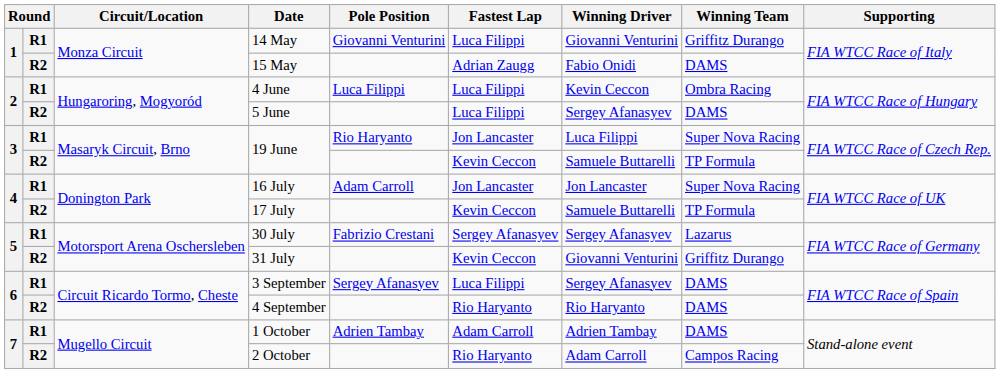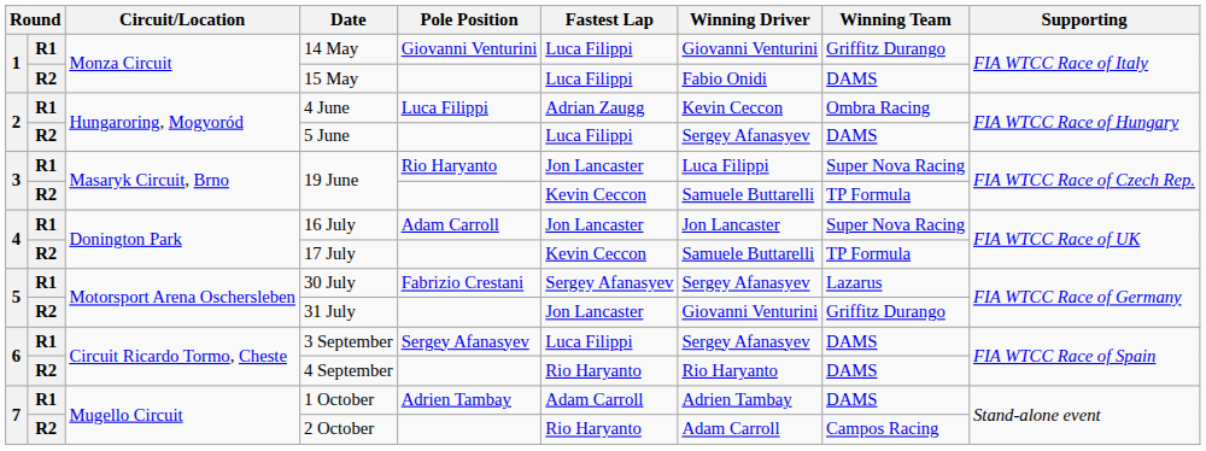 <table class="wikitable" style="font-size: 85%;">
 <tr>
 <th colspan=2>Round</th>
 <th>Circuit/Location</th>
 <th>Date</th>
 <th>Pole Position</th>
 <th>Fastest Lap</th>
 <th>Winning Driver</th>
 <th>Winning Team</th>
 <th>Supporting</th>
 </tr>
 <tr>
 <th rowspan=2>1</th>
 <th>R1</th>
 <td rowspan=2> <a href='#'>Monza Circuit</a></td>
 <td>14 May</td>
 <td nowrap> <a href='#'>Giovanni Venturini</a></td>
 <td> <a href='#'>Luca Filippi</a></td>
 <td nowrap> <a href='#'>Giovanni Venturini</a></td>
 <td nowrap> <a href='#'>Griffitz Durango</a></td>
 <td rowspan=2><em><a href='#'>FIA WTCC Race of Italy</a></em></td>
 </tr>
 <tr>
 <th>R2</th>
 <td>15 May</td>
 <td></td>
-<td> <a href='#'>Adrian Zaugg</a></td>
+<td> <a href='#'>Luca Filippi</a></td>
 <td> <a href='#'>Fabio Onidi</a></td>
 <td> <a href='#'>DAMS</a></td>
 </tr>
 <tr>
 <th rowspan=2>2</th>
 <th>R1</th>
 <td rowspan=2> <a href='#'>Hungaroring</a>, <a href='#'>Mogyoród</a></td>
 <td>4 June</td>
 <td> <a href='#'>Luca Filippi</a></td>
-<td> <a href='#'>Luca Filippi</a></td>
+<td> <a href='#'>Adrian Zaugg</a></td>
 <td> <a href='#'>Kevin Ceccon</a></td>
 <td> <a href='#'>Ombra Racing</a></td>
 <td rowspan=2><em><a href='#'>FIA WTCC Race of Hungary</a></em></td>
 </tr>
 <tr>
 <th>R2</th>
 <td>5 June</td>
 <td></td>
 <td> <a href='#'>Luca Filippi</a></td>
 <td> <a href='#'>Sergey Afanasyev</a></td>
 <td> <a href='#'>DAMS</a></td>
 </tr>
 <tr>
 <th rowspan=2>3</th>
 <th>R1</th>
 <td rowspan=2> <a href='#'>Masaryk Circuit</a>, <a href='#'>Brno</a></td>
 <td rowspan=2>19 June</td>
 <td> <a href='#'>Rio Haryanto</a></td>
 <td> <a href='#'>Jon Lancaster</a></td>
 <td> <a href='#'>Luca Filippi</a></td>
 <td nowrap> <a href='#'>Super Nova Racing</a></td>
 <td rowspan=2 nowrap><em><a href='#'>FIA WTCC Race of Czech Rep.</a></em></td>
 </tr>
 <tr>
 <th>R2</th>
 <td></td>
 <td> <a href='#'>Kevin Ceccon</a></td>
 <td> <a href='#'>Samuele Buttarelli</a></td>
 <td> <a href='#'>TP Formula</a></td>
 </tr>
 <tr>
 <th rowspan=2>4</th>
 <th>R1</th>
 <td rowspan=2> <a href='#'>Donington Park</a></td>
 <td>16 July</td>
 <td> <a href='#'>Adam Carroll</a></td>
 <td> <a href='#'>Jon Lancaster</a></td>
 <td> <a href='#'>Jon Lancaster</a></td>
 <td> <a href='#'>Super Nova Racing</a></td>
 <td rowspan=2><em><a href='#'>FIA WTCC Race of UK</a></em></td>
 </tr>
 <tr>
 <th>R2</th>
 <td>17 July</td>
 <td></td>
 <td> <a href='#'>Kevin Ceccon</a></td>
 <td> <a href='#'>Samuele Buttarelli</a></td>
 <td> <a href='#'>TP Formula</a></td>
 </tr>
 <tr>
 <th rowspan=2>5</th>
 <th>R1</th>
 <td rowspan=2 nowrap> <a href='#'>Motorsport Arena Oschersleben</a></td>
 <td>30 July</td>
 <td> <a href='#'>Fabrizio Crestani</a></td>
 <td nowrap> <a href='#'>Sergey Afanasyev</a></td>
 <td> <a href='#'>Sergey Afanasyev</a></td>
 <td> <a href='#'>Lazarus</a></td>
 <td rowspan=2><em><a href='#'>FIA WTCC Race of Germany</a></em></td>
 </tr>
 <tr>
 <th>R2</th>
 <td>31 July</td>
 <td></td>
-<td> <a href='#'>Kevin Ceccon</a></td>
+<td> <a href='#'>Jon Lancaster</a></td>
 <td> <a href='#'>Giovanni Venturini</a></td>
 <td> <a href='#'>Griffitz Durango</a></td>
 </tr>
 <tr>
 <th rowspan=2>6</th>
 <th>R1</th>
 <td rowspan=2> <a href='#'>Circuit Ricardo Tormo</a>, <a href='#'>Cheste</a></td>
 <td nowrap>3 September</td>
 <td> <a href='#'>Sergey Afanasyev</a></td>
 <td> <a href='#'>Luca Filippi</a></td>
 <td> <a href='#'>Sergey Afanasyev</a></td>
 <td> <a href='#'>DAMS</a></td>
 <td rowspan=2><em><a href='#'>FIA WTCC Race of Spain</a></em></td>
 </tr>
 <tr>
 <th>R2</th>
 <td nowrap>4 September</td>
 <td></td>
 <td> <a href='#'>Rio Haryanto</a></td>
 <td> <a href='#'>Rio Haryanto</a></td>
 <td> <a href='#'>DAMS</a></td>
 </tr>
 <tr>
 <th rowspan=2>7</th>
 <th>R1</th>
 <td rowspan=2> <a href='#'>Mugello Circuit</a></td>
 <td>1 October</td>
 <td> <a href='#'>Adrien Tambay</a></td>
 <td> <a href='#'>Adam Carroll</a></td>
 <td> <a href='#'>Adrien Tambay</a></td>
 <td> <a href='#'>DAMS</a></td>
 <td rowspan=2><em>Stand-alone event</em></td>
 </tr>
 <tr>
 <th>R2</th>
 <td>2 October</td>
 <td></td>
 <td> <a href='#'>Rio Haryanto</a></td>
 <td> <a href='#'>Adam Carroll</a></td>
 <td> <a href='#'>Campos Racing</a></td>
 </tr>
 </table>
